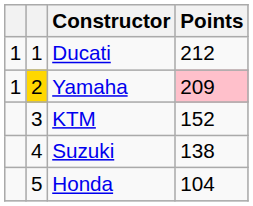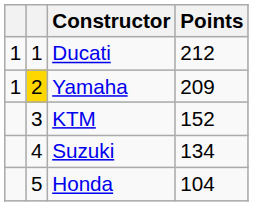 <table class="wikitable" style="font-size: 85%;">
 <tr>
 <th></th>
 <th></th>
 <th>Constructor</th>
 <th>Points</th>
 </tr>
 <tr>
 <td> 1</td>
 <td align=center>1</td>
 <td> <a href='#'>Ducati</a></td>
 <td align=left>212</td>
 </tr>
 <tr>
 <td> 1</td>
 <td align=center style="background: gold;">2</td>
 <td> <a href='#'>Yamaha</a></td>
-<td align=left style="background: pink;">209</td>
+<td align=left>209</td>
 </tr>
 <tr>
 <td></td>
 <td align=center>3</td>
 <td> <a href='#'>KTM</a></td>
 <td align=left>152</td>
 </tr>
 <tr>
 <td></td>
 <td align=center>4</td>
 <td> <a href='#'>Suzuki</a></td>
-<td align=left>138</td>
+<td align=left>134</td>
 </tr>
 <tr>
 <td></td>
 <td align=center>5</td>
 <td> <a href='#'>Honda</a></td>
 <td align=left>104</td>
 </tr>
 </table>
